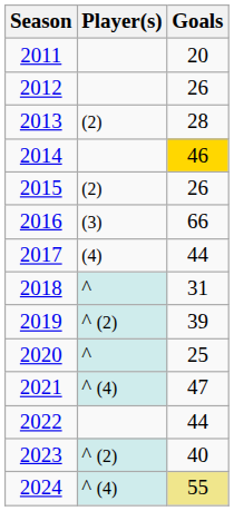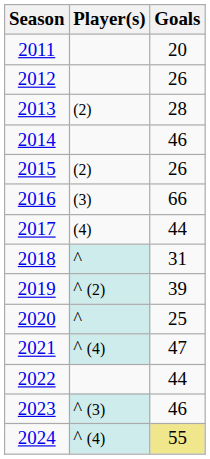 <table class="wikitable sortable" style="text-align:center">
 <tr>
 <th>Season</th>
 <th>Player(s)</th>
 <th>Goals</th>
 </tr>
 <tr>
 <td><a href='#'>2011</a></td>
 <td align=left></td>
 <td>20</td>
 </tr>
 <tr>
 <td><a href='#'>2012</a></td>
 <td align=left></td>
 <td>26</td>
 </tr>
 <tr>
 <td><a href='#'>2013</a></td>
 <td align=left> <small>(2)</small></td>
 <td>28</td>
 </tr>
 <tr>
 <td><a href='#'>2014</a></td>
 <td align=left></td>
-<td style="background: gold;">46</td>
+<td>46</td>
 </tr>
 <tr>
 <td><a href='#'>2015</a></td>
 <td align=left> <small>(2)</small></td>
 <td>26</td>
 </tr>
 <tr>
 <td><a href='#'>2016</a></td>
 <td align=left> <small>(3)</small></td>
 <td>66</td>
 </tr>
 <tr>
 <td><a href='#'>2017</a></td>
 <td align=left> <small>(4)</small></td>
 <td>44</td>
 </tr>
 <tr>
 <td><a href='#'>2018</a></td>
 <td align=left bgcolor="#CFECEC">^</td>
 <td>31</td>
 </tr>
 <tr>
 <td><a href='#'>2019</a></td>
 <td align=left bgcolor="#CFECEC">^ <small>(2)</small></td>
 <td>39</td>
 </tr>
 <tr>
 <td><a href='#'>2020</a></td>
 <td align=left bgcolor="#CFECEC">^</td>
 <td>25</td>
 </tr>
 <tr>
 <td><a href='#'>2021</a></td>
 <td align=left bgcolor="#CFECEC">^ <small>(4)</small></td>
 <td>47</td>
 </tr>
 <tr>
 <td><a href='#'>2022</a></td>
 <td align=left></td>
 <td>44</td>
 </tr>
 <tr>
 <td><a href='#'>2023</a></td>
-<td align=left bgcolor="#CFECEC">^ <small>(2)</small></td>
-<td>40</td>
+<td align=left bgcolor="#CFECEC">^ <small>(3)</small></td>
+<td>46</td>
 </tr>
 <tr>
 <td><a href='#'>2024</a></td>
 <td align=left bgcolor="#CFECEC">^ <small>(4)</small></td>
 <td style="background: khaki;">55</td>
 </tr>
 </table>
